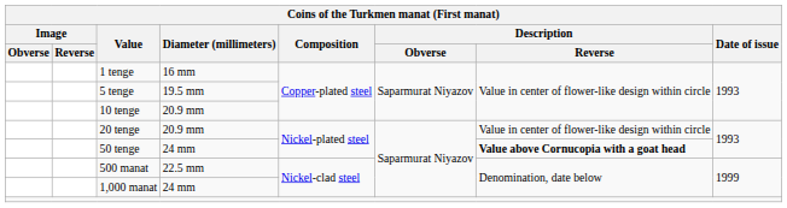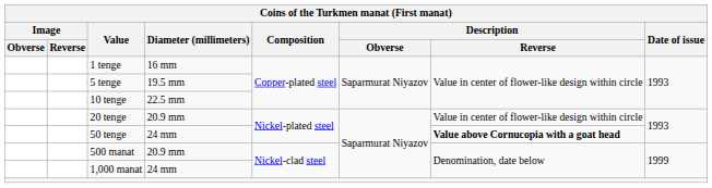 <table class="wikitable" style="font-size: 90%">
 <tr>
 <th colspan="8">Coins of the Turkmen manat (First manat)</th>
 </tr>
 <tr>
 <th colspan="2">Image</th>
 <th rowspan="2">Value</th>
 <th rowspan="2">Diameter (millimeters)</th>
 <th rowspan="2">Composition</th>
 <th colspan="2">Description</th>
 <th rowspan="2">Date of issue</th>
 </tr>
 <tr>
 <th>Obverse</th>
 <th>Reverse</th>
 <th>Obverse</th>
 <th>Reverse</th>
 </tr>
 <tr>
 <td align="center" bgcolor="white"></td>
 <td align="center" bgcolor="white"></td>
 <td>1 tenge</td>
 <td>16 mm</td>
 <td rowspan="3"><a href='#'>Copper</a>-plated <a href='#'>steel</a></td>
 <td rowspan="3">Saparmurat Niyazov</td>
 <td rowspan="3">Value in center of flower-like design within circle</td>
 <td rowspan="3">1993</td>
 </tr>
 <tr>
 <td align="center" bgcolor="white"></td>
 <td align="center" bgcolor="white"></td>
 <td>5 tenge</td>
 <td>19.5 mm</td>
 </tr>
 <tr>
 <td align="center" bgcolor="white"></td>
 <td align="center" bgcolor="white"></td>
 <td>10 tenge</td>
-<td>20.9 mm</td>
+<td>22.5 mm</td>
 </tr>
 <tr>
 <td align="center" bgcolor="white"></td>
 <td align="center" bgcolor="white"></td>
 <td>20 tenge</td>
 <td>20.9 mm</td>
 <td rowspan="2"><a href='#'>Nickel</a>-plated <a href='#'>steel</a></td>
 <td rowspan="4">Saparmurat Niyazov</td>
 <td>Value in center of flower-like design within circle</td>
 <td rowspan="2">1993</td>
 </tr>
 <tr>
 <td align="center" bgcolor="white"></td>
 <td align="center" bgcolor="white"></td>
 <td>50 tenge</td>
 <td>24 mm</td>
 <td><strong>Value above Cornucopia with a goat head</strong></td>
 </tr>
 <tr>
 <td align="center" bgcolor="white"></td>
 <td align="center" bgcolor="white"></td>
 <td>500 manat</td>
-<td>22.5 mm</td>
+<td>20.9 mm</td>
 <td rowspan="2"><a href='#'>Nickel</a>-clad <a href='#'>steel</a></td>
 <td rowspan="2">Denomination, date below</td>
 <td rowspan="2">1999</td>
 </tr>
 <tr>
 <td align="center" bgcolor="white"></td>
 <td align="center" bgcolor="white"></td>
 <td>1,000 manat</td>
 <td>24 mm</td>
 </tr>
 <tr>
 <td colspan="8"></td>
 </tr>
 </table>
